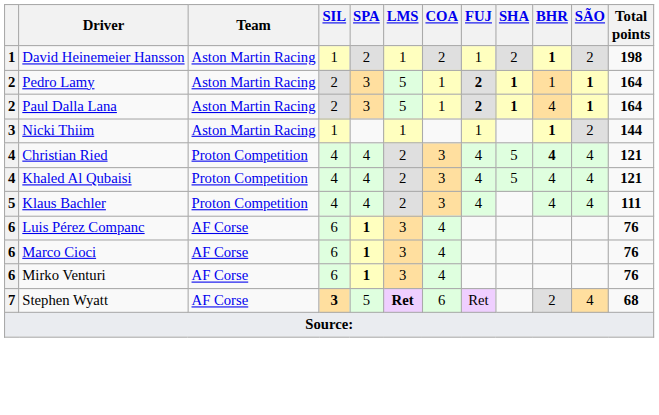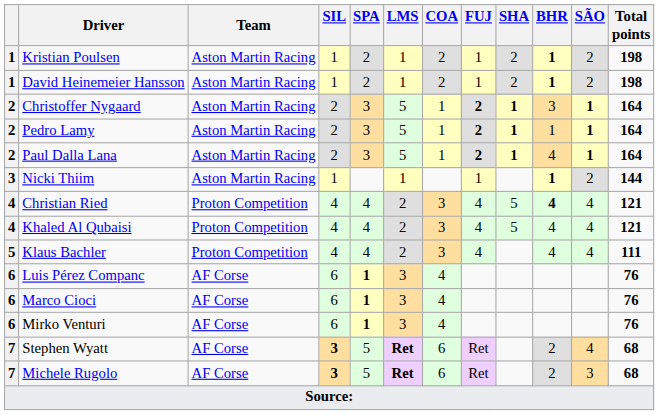 <table class="wikitable" style="font-size: 85%; text-align:center">
 <tr valign="top">
 <th valign=middle></th>
 <th valign=middle>Driver</th>
 <th valign=middle>Team</th>
 <th><a href='#'>SIL</a><br></th>
 <th><a href='#'>SPA</a><br></th>
 <th><a href='#'>LMS</a><br></th>
 <th><a href='#'>COA</a><br></th>
 <th><a href='#'>FUJ</a><br></th>
 <th><a href='#'>SHA</a><br></th>
 <th><a href='#'>BHR</a><br></th>
 <th><a href='#'>SÃO</a><br></th>
 <th valign=middle>Total<br>points</th>
 </tr>
 <tr>
 <th>1</th>
+<td align=left> <a href='#'>Kristian Poulsen</a></td>
+<td align=left> <a href='#'>Aston Martin Racing</a></td>
+<td style="background:#FFFFBF;">1</td>
+<td style="background:#DFDFDF;">2</td>
+<td style="background:#FFFFBF;">1</td>
+<td style="background:#DFDFDF;">2</td>
+<td style="background:#FFFFBF;">1</td>
+<td style="background:#DFDFDF;">2</td>
+<td style="background:#FFFFBF;"><strong>1</strong></td>
+<td style="background:#DFDFDF;">2</td>
+<td><strong>198</strong></td>
+</tr>
+<tr>
+<th>1</th>
 <td align=left> <a href='#'>David Heinemeier Hansson</a></td>
 <td align=left> <a href='#'>Aston Martin Racing</a></td>
 <td style="background:#FFFFBF;">1</td>
 <td style="background:#DFDFDF;">2</td>
 <td style="background:#FFFFBF;">1</td>
 <td style="background:#DFDFDF;">2</td>
 <td style="background:#FFFFBF;">1</td>
 <td style="background:#DFDFDF;">2</td>
 <td style="background:#FFFFBF;"><strong>1</strong></td>
 <td style="background:#DFDFDF;">2</td>
 <td><strong>198</strong></td>
+</tr>
+<tr>
+<th>2</th>
+<td align=left> <a href='#'>Christoffer Nygaard</a></td>
+<td align=left> <a href='#'>Aston Martin Racing</a></td>
+<td style="background:#DFDFDF;">2</td>
+<td style="background:#FFDF9F;">3</td>
+<td style="background:#DFFFDF;">5</td>
+<td style="background:#FFFFBF;">1</td>
+<td style="background:#DFDFDF;"><strong>2</strong></td>
+<td style="background:#FFFFBF;"><strong>1</strong></td>
+<td style="background:#FFDF9F;">3</td>
+<td style="background:#FFFFBF;"><strong>1</strong></td>
+<td><strong>164</strong></td>
 </tr>
 <tr>
 <th>2</th>
 <td align=left> <a href='#'>Pedro Lamy</a></td>
 <td align=left> <a href='#'>Aston Martin Racing</a></td>
 <td style="background:#DFDFDF;">2</td>
 <td style="background:#FFDF9F;">3</td>
 <td style="background:#DFFFDF;">5</td>
 <td style="background:#FFFFBF;">1</td>
 <td style="background:#DFDFDF;"><strong>2</strong></td>
 <td style="background:#FFFFBF;"><strong>1</strong></td>
 <td style="background:#FFDF9F;">1</td>
 <td style="background:#FFFFBF;"><strong>1</strong></td>
 <td><strong>164</strong></td>
 </tr>
 <tr>
 <th>2</th>
 <td align=left> <a href='#'>Paul Dalla Lana</a></td>
 <td align=left> <a href='#'>Aston Martin Racing</a></td>
 <td style="background:#DFDFDF;">2</td>
 <td style="background:#FFDF9F;">3</td>
 <td style="background:#DFFFDF;">5</td>
 <td style="background:#FFFFBF;">1</td>
 <td style="background:#DFDFDF;"><strong>2</strong></td>
 <td style="background:#FFFFBF;"><strong>1</strong></td>
 <td style="background:#FFDF9F;">4</td>
 <td style="background:#FFFFBF;"><strong>1</strong></td>
 <td><strong>164</strong></td>
 </tr>
 <tr>
 <th>3</th>
 <td align=left> <a href='#'>Nicki Thiim</a></td>
 <td align=left> <a href='#'>Aston Martin Racing</a></td>
 <td style="background:#FFFFBF;">1</td>
 <td></td>
 <td style="background:#FFFFBF;">1</td>
 <td></td>
 <td style="background:#FFFFBF;">1</td>
 <td></td>
 <td style="background:#FFFFBF;"><strong>1</strong></td>
 <td style="background:#DFDFDF;">2</td>
 <td><strong>144</strong></td>
 </tr>
 <tr>
 <th>4</th>
 <td align=left> <a href='#'>Christian Ried</a></td>
 <td align=left> <a href='#'>Proton Competition</a></td>
 <td style="background:#DFFFDF;">4</td>
 <td style="background:#DFFFDF;">4</td>
 <td style="background:#DFDFDF;">2</td>
 <td style="background:#FFDF9F;">3</td>
 <td style="background:#DFFFDF;">4</td>
 <td style="background:#DFFFDF;">5</td>
 <td style="background:#DFFFDF;"><strong>4</strong></td>
 <td style="background:#DFFFDF;">4</td>
 <td><strong>121</strong></td>
 </tr>
 <tr>
 <th>4</th>
 <td align=left> <a href='#'>Khaled Al Qubaisi</a></td>
 <td align=left> <a href='#'>Proton Competition</a></td>
 <td style="background:#DFFFDF;">4</td>
 <td style="background:#DFFFDF;">4</td>
 <td style="background:#DFDFDF;">2</td>
 <td style="background:#FFDF9F;">3</td>
 <td style="background:#DFFFDF;">4</td>
 <td style="background:#DFFFDF;">5</td>
 <td style="background:#DFFFDF;">4</td>
 <td style="background:#DFFFDF;">4</td>
 <td><strong>121</strong></td>
 </tr>
 <tr>
 <th>5</th>
 <td align=left> <a href='#'>Klaus Bachler</a></td>
 <td align=left> <a href='#'>Proton Competition</a></td>
 <td style="background:#DFFFDF;">4</td>
 <td style="background:#DFFFDF;">4</td>
 <td style="background:#DFDFDF;">2</td>
 <td style="background:#FFDF9F;">3</td>
 <td style="background:#DFFFDF;">4</td>
 <td></td>
 <td style="background:#DFFFDF;">4</td>
 <td style="background:#DFFFDF;">4</td>
 <td><strong>111</strong></td>
 </tr>
 <tr>
 <th>6</th>
 <td align=left> <a href='#'>Luis Pérez Companc</a></td>
 <td align=left> <a href='#'>AF Corse</a></td>
 <td style="background:#DFFFDF;">6</td>
 <td style="background:#FFFFBF;"><strong>1</strong></td>
 <td style="background:#FFDF9F;">3</td>
 <td style="background:#DFFFDF;">4</td>
 <td></td>
 <td></td>
 <td></td>
 <td></td>
 <td><strong>76</strong></td>
 </tr>
 <tr>
 <th>6</th>
 <td align=left> <a href='#'>Marco Cioci</a></td>
 <td align=left> <a href='#'>AF Corse</a></td>
 <td style="background:#DFFFDF;">6</td>
 <td style="background:#FFFFBF;"><strong>1</strong></td>
 <td style="background:#FFDF9F;">3</td>
 <td style="background:#DFFFDF;">4</td>
 <td></td>
 <td></td>
 <td></td>
 <td></td>
 <td><strong>76</strong></td>
 </tr>
 <tr>
 <th>6</th>
 <td align=left> Mirko Venturi</td>
 <td align=left> <a href='#'>AF Corse</a></td>
 <td style="background:#DFFFDF;">6</td>
 <td style="background:#FFFFBF;"><strong>1</strong></td>
 <td style="background:#FFDF9F;">3</td>
 <td style="background:#DFFFDF;">4</td>
 <td></td>
 <td></td>
 <td></td>
 <td></td>
 <td><strong>76</strong></td>
 </tr>
 <tr>
 <th>7</th>
 <td align=left> Stephen Wyatt</td>
 <td align=left> <a href='#'>AF Corse</a></td>
 <td style="background:#FFDF9F;"><strong>3</strong></td>
 <td style="background:#DFFFDF;">5</td>
 <td style="background:#EFCFFF;"><strong>Ret</strong></td>
 <td style="background:#DFFFDF;">6</td>
 <td style="background:#EFCFFF;">Ret</td>
 <td></td>
 <td style="background:#DFDFDF;">2</td>
 <td style="background:#FFDF9F;">4</td>
 <td><strong>68</strong></td>
 </tr>
+<tr>
+<th>7</th>
+<td align=left> <a href='#'>Michele Rugolo</a></td>
+<td align=left> <a href='#'>AF Corse</a></td>
+<td style="background:#FFDF9F;"><strong>3</strong></td>
+<td style="background:#DFFFDF;">5</td>
+<td style="background:#EFCFFF;"><strong>Ret</strong></td>
+<td style="background:#DFFFDF;">6</td>
+<td style="background:#EFCFFF;">Ret</td>
+<td></td>
+<td style="background:#DFDFDF;">2</td>
+<td style="background:#FFDF9F;">3</td>
+<td><strong>68</strong><br></td>
+</tr>
 <tr class="sortbottom">
 <td colspan="12" style="background-color:#EAECF0;text-align:center"><strong>Source:</strong></td>
 </tr>
 </table>
